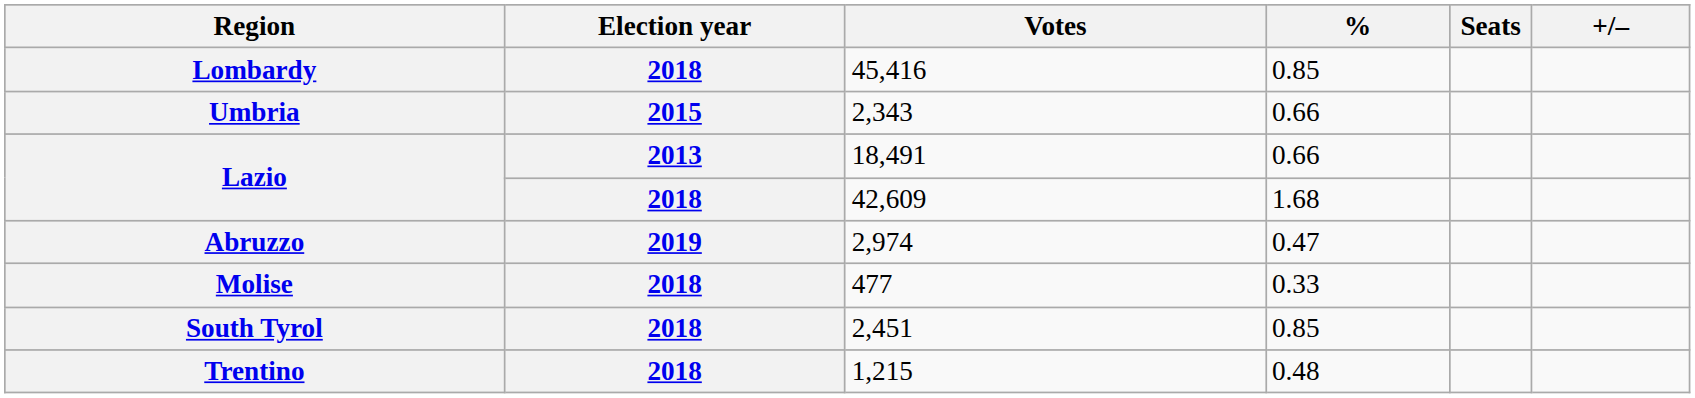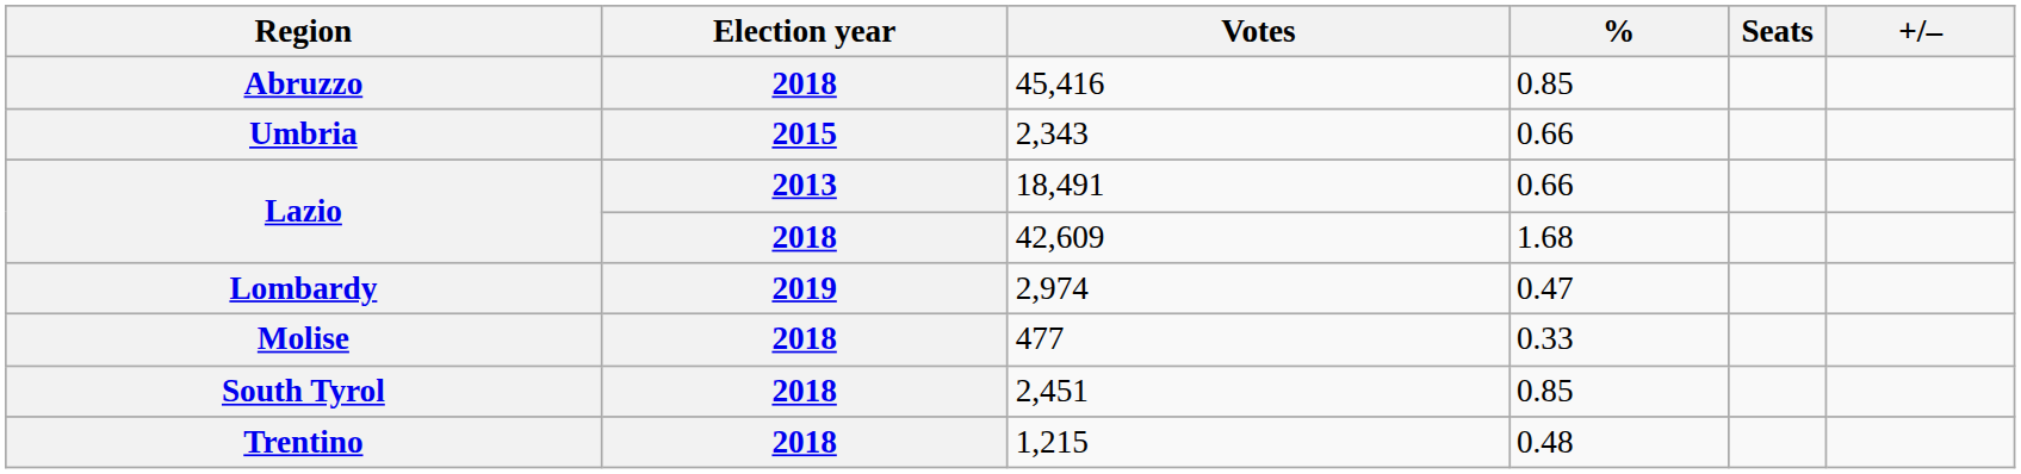 <table class=wikitable style="width:50%; border:1px #AAAAFF solid">
 <tr>
 <th width=19%>Region</th>
 <th width=13%>Election year</th>
 <th width=16%>Votes</th>
 <th width=7%>%</th>
 <th width=1%>Seats</th>
 <th width=6%>+/–</th>
 </tr>
 <tr>
-<th><a href='#'>Lombardy</a></th>
+<th><a href='#'>Abruzzo</a></th>
 <th><a href='#'>2018</a></th>
 <td>45,416</td>
 <td>0.85</td>
 <td></td>
 <td></td>
 </tr>
 <tr>
 <th><a href='#'>Umbria</a></th>
 <th><a href='#'>2015</a></th>
 <td>2,343</td>
 <td>0.66</td>
 <td></td>
 <td></td>
 </tr>
 <tr>
 <th rowspan="2"><a href='#'>Lazio</a></th>
 <th><a href='#'>2013</a></th>
 <td>18,491</td>
 <td>0.66</td>
 <td></td>
 <td></td>
 </tr>
 <tr>
 <th><a href='#'>2018</a></th>
 <td>42,609</td>
 <td>1.68</td>
 <td></td>
 <td></td>
 </tr>
 <tr>
-<th><a href='#'>Abruzzo</a></th>
+<th><a href='#'>Lombardy</a></th>
 <th><a href='#'>2019</a></th>
 <td>2,974</td>
 <td>0.47</td>
 <td></td>
 <td></td>
 </tr>
 <tr>
 <th><a href='#'>Molise</a></th>
 <th><a href='#'>2018</a></th>
 <td>477</td>
 <td>0.33</td>
 <td></td>
 <td></td>
 </tr>
 <tr>
 <th><a href='#'>South Tyrol</a></th>
 <th><a href='#'>2018</a></th>
 <td>2,451</td>
 <td>0.85</td>
 <td></td>
 <td></td>
 </tr>
 <tr>
 <th><a href='#'>Trentino</a></th>
 <th><a href='#'>2018</a></th>
 <td>1,215</td>
 <td>0.48</td>
 <td></td>
 <td></td>
 </tr>
 </table>
